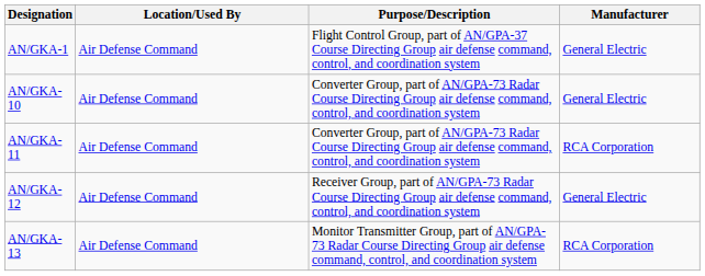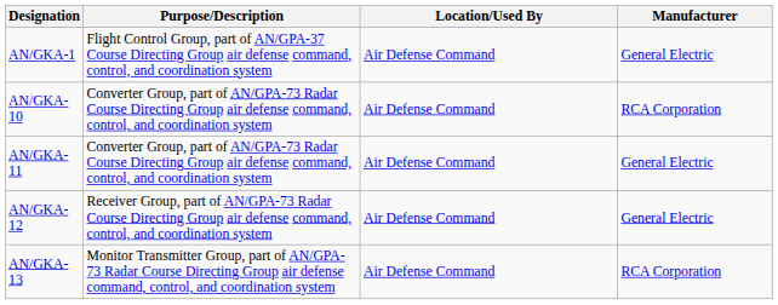 <table class="wikitable sortable">
 <tr>
 <th scope="col">Designation</th>
+<th scope="col" style="width: 500px;">Purpose/Description</th>
 <th scope="col" style="width: 500px;">Location/Used By</th>
-<th scope="col" style="width: 500px;">Purpose/Description</th>
 <th scope="col" style="width: 250px;">Manufacturer</th>
 </tr>
 <tr>
 <td><a href='#'>AN/GKA-1</a></td>
+<td>Flight Control Group, part of <a href='#'>AN/GPA-37 Course Directing Group</a> <a href='#'>air defense</a> <a href='#'>command, control, and coordination system</a></td>
 <td><a href='#'>Air Defense Command</a></td>
-<td>Flight Control Group, part of <a href='#'>AN/GPA-37 Course Directing Group</a> <a href='#'>air defense</a> <a href='#'>command, control, and coordination system</a></td>
 <td><a href='#'>General Electric</a></td>
 </tr>
 <tr>
 <td><a href='#'>AN/GKA-10</a></td>
+<td>Converter Group, part of <a href='#'>AN/GPA-73 Radar Course Directing Group</a> <a href='#'>air defense</a> <a href='#'>command, control, and coordination system</a></td>
 <td><a href='#'>Air Defense Command</a></td>
+<td><a href='#'>RCA Corporation</a></td>
+</tr>
+<tr>
+<td><a href='#'>AN/GKA-11</a></td>
 <td>Converter Group, part of <a href='#'>AN/GPA-73 Radar Course Directing Group</a> <a href='#'>air defense</a> <a href='#'>command, control, and coordination system</a></td>
+<td><a href='#'>Air Defense Command</a></td>
 <td><a href='#'>General Electric</a></td>
 </tr>
 <tr>
-<td><a href='#'>AN/GKA-11</a></td>
+<td><a href='#'>AN/GKA-12</a></td>
+<td>Receiver Group, part of <a href='#'>AN/GPA-73 Radar Course Directing Group</a> <a href='#'>air defense</a> <a href='#'>command, control, and coordination system</a></td>
 <td><a href='#'>Air Defense Command</a></td>
-<td>Converter Group, part of <a href='#'>AN/GPA-73 Radar Course Directing Group</a> <a href='#'>air defense</a> <a href='#'>command, control, and coordination system</a></td>
-<td><a href='#'>RCA Corporation</a></td>
-</tr>
-<tr>
-<td><a href='#'>AN/GKA-12</a></td>
-<td><a href='#'>Air Defense Command</a></td>
-<td>Receiver Group, part of <a href='#'>AN/GPA-73 Radar Course Directing Group</a> <a href='#'>air defense</a> <a href='#'>command, control, and coordination system</a></td>
 <td><a href='#'>General Electric</a></td>
 </tr>
 <tr>
 <td><a href='#'>AN/GKA-13</a></td>
+<td>Monitor Transmitter Group, part of <a href='#'>AN/GPA-73 Radar Course Directing Group</a> <a href='#'>air defense</a> <a href='#'>command, control, and coordination system</a></td>
 <td><a href='#'>Air Defense Command</a></td>
-<td>Monitor Transmitter Group, part of <a href='#'>AN/GPA-73 Radar Course Directing Group</a> <a href='#'>air defense</a> <a href='#'>command, control, and coordination system</a></td>
 <td><a href='#'>RCA Corporation</a></td>
 </tr>
 </table>
